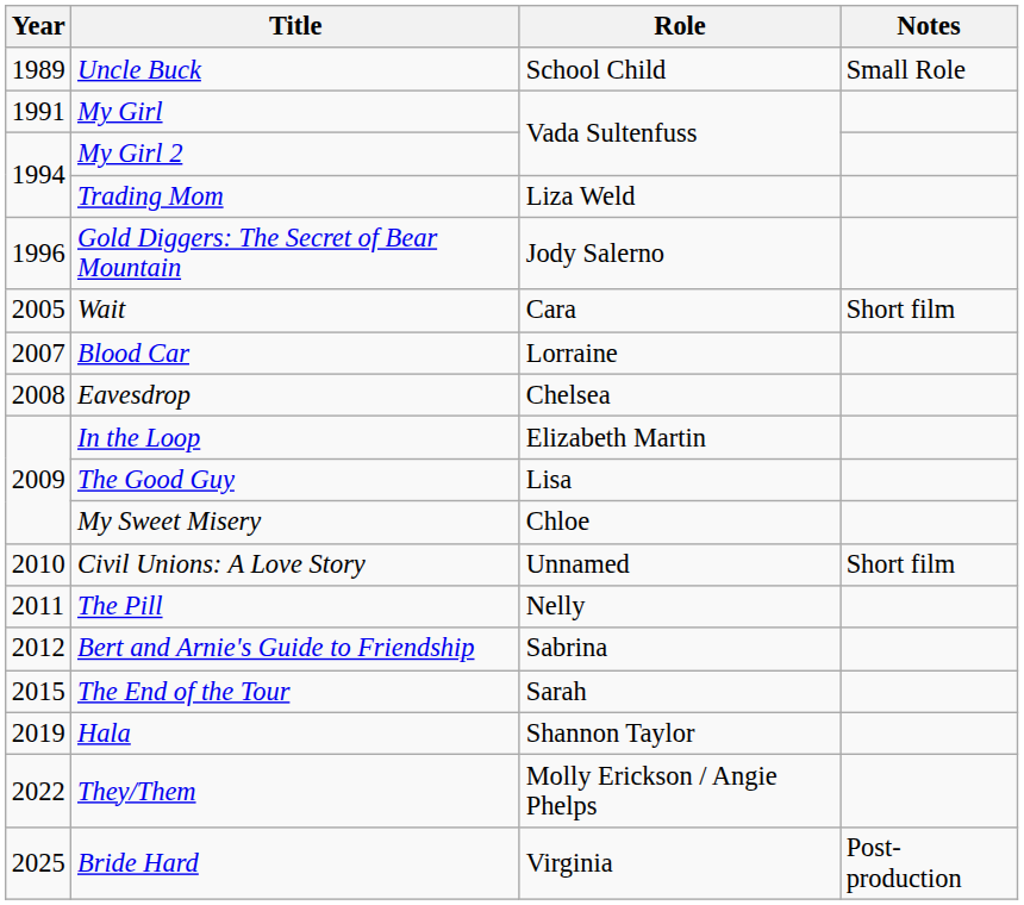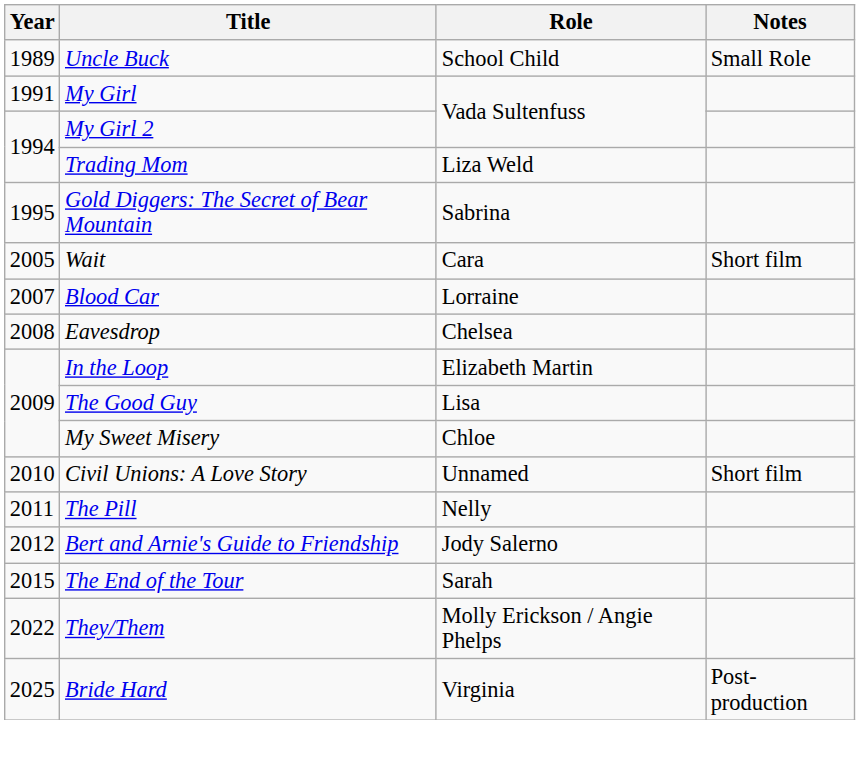 <table class="wikitable sortable">
 <tr>
 <th>Year</th>
 <th>Title</th>
 <th>Role</th>
 <th class="unsortable">Notes</th>
 </tr>
 <tr>
 <td>1989</td>
 <td><em><a href='#'>Uncle Buck</a></em></td>
 <td>School Child</td>
 <td>Small Role</td>
 </tr>
 <tr>
 <td>1991</td>
 <td><em><a href='#'>My Girl</a></em></td>
 <td rowspan="2">Vada Sultenfuss</td>
 <td></td>
 </tr>
 <tr>
 <td rowspan="2">1994</td>
 <td><em><a href='#'>My Girl 2</a></em></td>
 <td></td>
 </tr>
 <tr>
 <td><em><a href='#'>Trading Mom</a></em></td>
 <td>Liza Weld</td>
 <td></td>
 </tr>
 <tr>
-<td>1996</td>
+<td>1995</td>
 <td><em><a href='#'>Gold Diggers: The Secret of Bear Mountain</a></em></td>
-<td>Jody Salerno</td>
+<td>Sabrina</td>
 <td></td>
 </tr>
 <tr>
 <td>2005</td>
 <td><em>Wait</em></td>
 <td>Cara</td>
 <td>Short film</td>
 </tr>
 <tr>
 <td>2007</td>
 <td><em><a href='#'>Blood Car</a></em></td>
 <td>Lorraine</td>
 <td></td>
 </tr>
 <tr>
 <td>2008</td>
 <td><em>Eavesdrop</em></td>
 <td>Chelsea</td>
 <td></td>
 </tr>
 <tr>
 <td rowspan="3">2009</td>
 <td><em><a href='#'>In the Loop</a></em></td>
 <td>Elizabeth Martin</td>
 <td></td>
 </tr>
 <tr>
 <td><em><a href='#'>The Good Guy</a></em></td>
 <td>Lisa</td>
 <td></td>
 </tr>
 <tr>
 <td><em>My Sweet Misery</em></td>
 <td>Chloe</td>
 <td></td>
 </tr>
 <tr>
 <td>2010</td>
 <td><em>Civil Unions: A Love Story</em></td>
 <td>Unnamed</td>
 <td>Short film</td>
 </tr>
 <tr>
 <td>2011</td>
 <td><em><a href='#'>The Pill</a></em></td>
 <td>Nelly</td>
 <td></td>
 </tr>
 <tr>
 <td>2012</td>
 <td><em><a href='#'>Bert and Arnie's Guide to Friendship</a></em></td>
-<td>Sabrina</td>
+<td>Jody Salerno</td>
 <td></td>
 </tr>
 <tr>
 <td>2015</td>
 <td><em><a href='#'>The End of the Tour</a></em></td>
 <td>Sarah</td>
-<td></td>
-</tr>
-<tr>
-<td>2019</td>
-<td><em><a href='#'>Hala</a></em></td>
-<td>Shannon Taylor</td>
 <td></td>
 </tr>
 <tr>
 <td>2022</td>
 <td><em><a href='#'>They/Them</a></em></td>
 <td>Molly Erickson / Angie Phelps</td>
 <td></td>
 </tr>
 <tr>
 <td>2025</td>
 <td><em><a href='#'>Bride Hard</a></em></td>
 <td>Virginia</td>
 <td>Post-production</td>
 </tr>
 </table>
